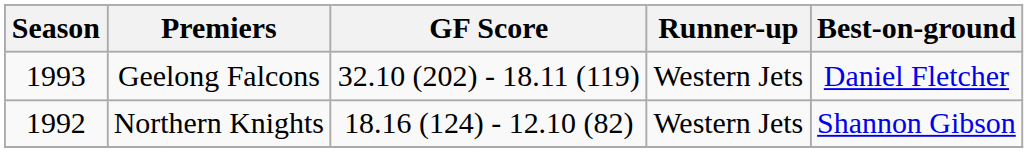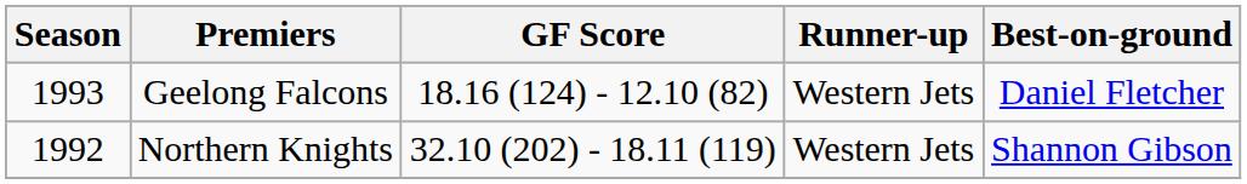 <table class="wikitable" style="text-align:center;">
 <tr bgcolor=#efefef>
 <th>Season</th>
 <th>Premiers</th>
 <th>GF Score</th>
 <th>Runner-up</th>
 <th>Best-on-ground</th>
 </tr>
 <tr>
 <td>1993</td>
 <td>Geelong Falcons</td>
-<td>32.10 (202) - 18.11 (119)</td>
+<td>18.16 (124) - 12.10 (82)</td>
 <td>Western Jets</td>
 <td><a href='#'>Daniel Fletcher</a></td>
 </tr>
 <tr>
 <td>1992</td>
 <td>Northern Knights</td>
-<td>18.16 (124) - 12.10 (82)</td>
+<td>32.10 (202) - 18.11 (119)</td>
 <td>Western Jets</td>
 <td><a href='#'>Shannon Gibson</a></td>
 </tr>
 <tr>
 </tr>
 </table>
